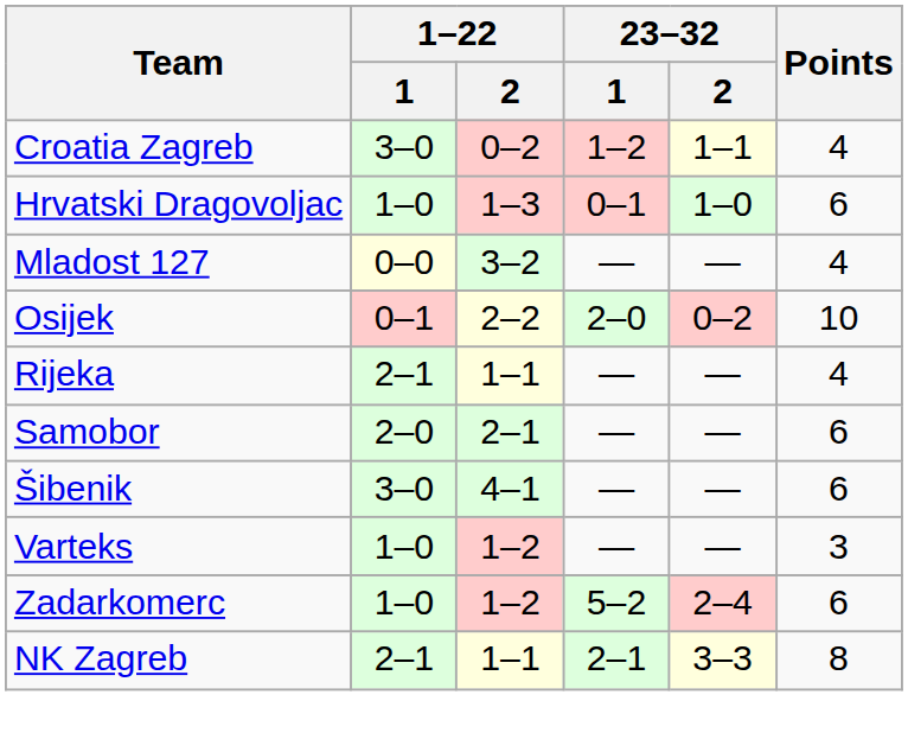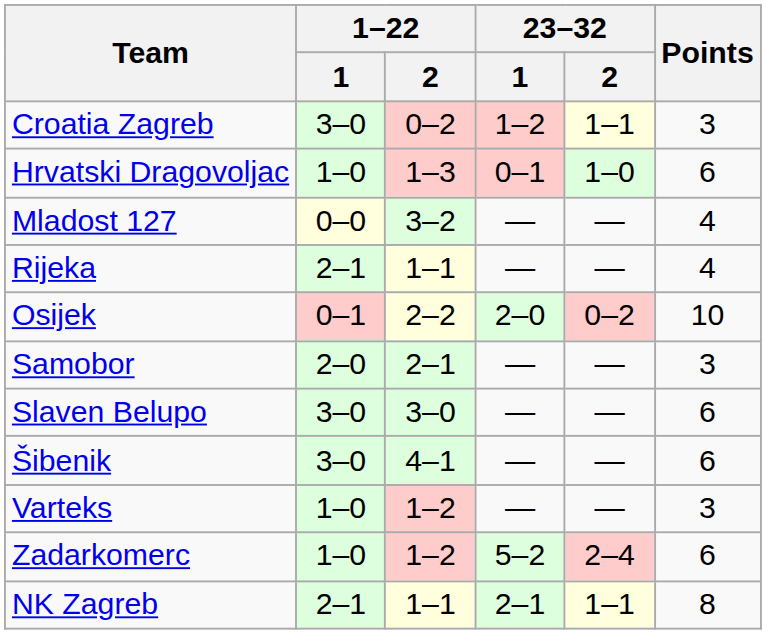 <table class="wikitable" style="text-align:center">
 <tr>
 <th rowspan=2>Team</th>
 <th colspan=2>1–22</th>
 <th colspan=2>23–32</th>
 <th rowspan=2>Points</th>
 </tr>
 <tr>
 <th width=40>1</th>
 <th width=40>2</th>
 <th width=40>1</th>
 <th width=40>2</th>
 </tr>
 <tr>
 <td align=left><a href='#'>Croatia Zagreb</a></td>
 <td bgcolor="#ddffdd">3–0</td>
 <td bgcolor=#ffcccc>0–2</td>
 <td bgcolor="#ffcccc">1–2</td>
 <td bgcolor="#ffffdd">1–1</td>
-<td>4</td>
+<td>3</td>
 </tr>
 <tr>
 <td align=left><a href='#'>Hrvatski Dragovoljac</a></td>
 <td bgcolor="#ddffdd">1–0</td>
 <td bgcolor="#ffcccc">1–3</td>
 <td bgcolor="#ffcccc">0–1</td>
 <td bgcolor="#ddffdd">1–0</td>
 <td>6</td>
 </tr>
 <tr>
 <td align=left><a href='#'>Mladost 127</a></td>
 <td bgcolor="#ffffdd">0–0</td>
 <td bgcolor="#ddffdd">3–2</td>
 <td>—</td>
 <td>—</td>
 <td>4</td>
 </tr>
 <tr>
+<td align=left><a href='#'>Rijeka</a></td>
+<td bgcolor="#ddffdd">2–1</td>
+<td bgcolor="#ffffdd">1–1</td>
+<td>—</td>
+<td>—</td>
+<td>4</td>
+</tr>
+<tr>
 <td align=left><a href='#'>Osijek</a></td>
 <td bgcolor="#ffcccc">0–1</td>
 <td bgcolor="#ffffdd">2–2</td>
 <td bgcolor="#ddffdd">2–0</td>
 <td bgcolor="#ffcccc">0–2</td>
 <td>10</td>
 </tr>
 <tr>
-<td align=left><a href='#'>Rijeka</a></td>
-<td bgcolor="#ddffdd">2–1</td>
-<td bgcolor="#ffffdd">1–1</td>
-<td>—</td>
-<td>—</td>
-<td>4</td>
-</tr>
-<tr>
 <td align=left><a href='#'>Samobor</a></td>
 <td bgcolor="#ddffdd">2–0</td>
 <td bgcolor="#ddffdd">2–1</td>
+<td>—</td>
+<td>—</td>
+<td>3</td>
+</tr>
+<tr>
+<td align=left><a href='#'>Slaven Belupo</a></td>
+<td bgcolor="#ddffdd">3–0</td>
+<td bgcolor=#ddffdd>3–0</td>
 <td>—</td>
 <td>—</td>
 <td>6</td>
 </tr>
 <tr>
 <td align=left><a href='#'>Šibenik</a></td>
 <td bgcolor="#ddffdd">3–0</td>
 <td bgcolor="#ddffdd">4–1</td>
 <td>—</td>
 <td>—</td>
 <td>6</td>
 </tr>
 <tr>
 <td align=left><a href='#'>Varteks</a></td>
 <td bgcolor="#ddffdd">1–0</td>
 <td bgcolor="#ffcccc">1–2</td>
 <td>—</td>
 <td>—</td>
 <td>3</td>
 </tr>
 <tr>
 <td align=left><a href='#'>Zadarkomerc</a></td>
 <td bgcolor="#ddffdd">1–0</td>
 <td bgcolor="#ffcccc">1–2</td>
 <td bgcolor="#ddffdd">5–2</td>
 <td bgcolor="#ffcccc">2–4</td>
 <td>6</td>
 </tr>
 <tr>
 <td align=left><a href='#'>NK Zagreb</a></td>
 <td bgcolor="#ddffdd">2–1</td>
 <td bgcolor="#ffffdd">1–1</td>
 <td bgcolor="#ddffdd">2–1</td>
-<td bgcolor="#ffffdd">3–3</td>
+<td bgcolor="#ffffdd">1–1</td>
 <td>8</td>
 </tr>
 </table>
